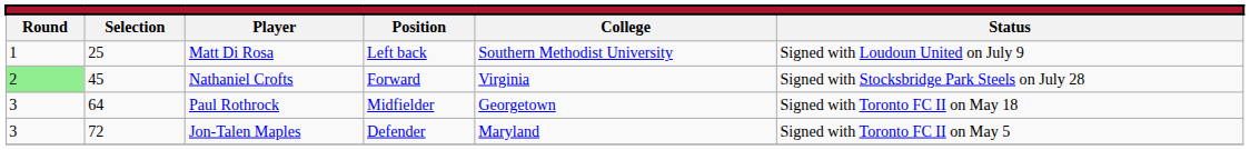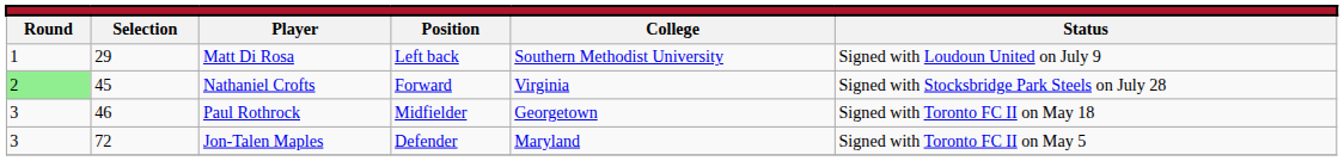 <table class="wikitable sortable" style="width:90%; text-align:center; font-size:90%; text-align:left;">
 <tr style="border-spacing: 2px; border: 2px solid black;">
 <td colspan="6" bgcolor="#AC162C" color="#000000" border="#000000" align="center"><strong></strong></td>
 </tr>
 <tr>
 <th>Round</th>
 <th>Selection</th>
 <th>Player</th>
 <th>Position</th>
 <th>College</th>
 <th>Status</th>
 </tr>
 <tr>
 <td>1</td>
-<td>25</td>
+<td>29</td>
 <td> <a href='#'>Matt Di Rosa</a></td>
 <td><a href='#'>Left back</a></td>
 <td><a href='#'>Southern Methodist University</a></td>
 <td>Signed with  <a href='#'>Loudoun United</a> on July 9</td>
 </tr>
 <tr>
 <td style="background: lightgreen;">2</td>
 <td>45</td>
 <td> <a href='#'>Nathaniel Crofts</a></td>
 <td><a href='#'>Forward</a></td>
 <td><a href='#'>Virginia</a></td>
 <td>Signed with  <a href='#'>Stocksbridge Park Steels</a> on July 28</td>
 </tr>
 <tr>
 <td>3</td>
-<td>64</td>
+<td>46</td>
 <td> <a href='#'>Paul Rothrock</a></td>
 <td><a href='#'>Midfielder</a></td>
 <td><a href='#'>Georgetown</a></td>
 <td>Signed with  <a href='#'>Toronto FC II</a> on May 18</td>
 </tr>
 <tr>
 <td>3</td>
 <td>72</td>
 <td> <a href='#'>Jon-Talen Maples</a></td>
 <td><a href='#'>Defender</a></td>
 <td><a href='#'>Maryland</a></td>
 <td>Signed with  <a href='#'>Toronto FC II</a> on May 5</td>
 </tr>
 <tr>
 </tr>
 </table>
